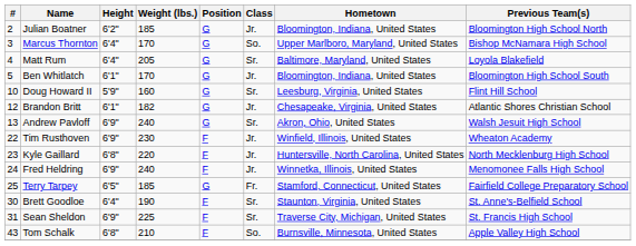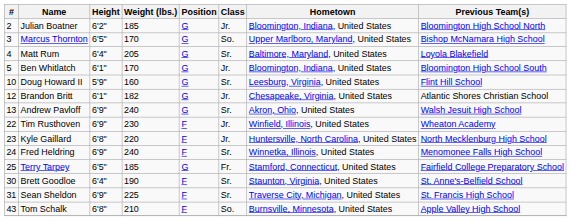 <table class="wikitable" style="font-size: 90%">
 <tr>
 <th>#</th>
 <th>Name</th>
 <th>Height</th>
 <th>Weight (lbs.)</th>
 <th>Position</th>
 <th>Class</th>
 <th>Hometown</th>
 <th>Previous Team(s)</th>
 </tr>
 <tr>
 <td>2</td>
 <td>Julian Boatner</td>
 <td>6'2"</td>
 <td>185</td>
 <td><a href='#'>G</a></td>
 <td>Jr.</td>
 <td><a href='#'>Bloomington, Indiana</a>, United States</td>
 <td><a href='#'>Bloomington High School North</a></td>
 </tr>
 <tr>
 <td>3</td>
 <td><a href='#'>Marcus Thornton</a></td>
-<td>6'4"</td>
+<td>6'5"</td>
 <td>170</td>
 <td><a href='#'>G</a></td>
 <td>So.</td>
 <td><a href='#'>Upper Marlboro, Maryland</a>, United States</td>
 <td><a href='#'>Bishop McNamara High School</a></td>
 </tr>
 <tr>
 <td>4</td>
 <td>Matt Rum</td>
 <td>6'4"</td>
 <td>205</td>
 <td><a href='#'>G</a></td>
 <td>Sr.</td>
 <td><a href='#'>Baltimore, Maryland</a>, United States</td>
 <td><a href='#'>Loyola Blakefield</a></td>
 </tr>
 <tr>
 <td>5</td>
 <td>Ben Whitlatch</td>
 <td>6'1"</td>
 <td>170</td>
 <td><a href='#'>G</a></td>
 <td>Jr.</td>
 <td><a href='#'>Bloomington, Indiana</a>, United States</td>
 <td><a href='#'>Bloomington High School South</a></td>
 </tr>
 <tr>
 <td>10</td>
 <td>Doug Howard II</td>
 <td>5'9"</td>
 <td>160</td>
 <td><a href='#'>G</a></td>
 <td>Sr.</td>
 <td><a href='#'>Leesburg, Virginia</a>, United States</td>
 <td><a href='#'>Flint Hill School</a></td>
 </tr>
 <tr>
 <td>12</td>
 <td>Brandon Britt</td>
 <td>6'1"</td>
 <td>182</td>
 <td><a href='#'>G</a></td>
 <td>Jr.</td>
 <td><a href='#'>Chesapeake, Virginia</a>, United States</td>
 <td>Atlantic Shores Christian School</td>
 </tr>
 <tr>
 <td>13</td>
 <td>Andrew Pavloff</td>
 <td>6'9"</td>
 <td>240</td>
 <td><a href='#'>G</a></td>
 <td>Sr.</td>
 <td><a href='#'>Akron, Ohio</a>, United States</td>
 <td><a href='#'>Walsh Jesuit High School</a></td>
 </tr>
 <tr>
 <td>22</td>
 <td>Tim Rusthoven</td>
 <td>6'9"</td>
 <td>230</td>
 <td><a href='#'>F</a></td>
 <td>Jr.</td>
 <td><a href='#'>Winfield, Illinois</a>, United States</td>
 <td><a href='#'>Wheaton Academy</a></td>
 </tr>
 <tr>
 <td>23</td>
 <td>Kyle Gaillard</td>
 <td>6'8"</td>
 <td>220</td>
 <td><a href='#'>F</a></td>
 <td>Jr.</td>
 <td><a href='#'>Huntersville, North Carolina</a>, United States</td>
 <td><a href='#'>North Mecklenburg High School</a></td>
 </tr>
 <tr>
 <td>24</td>
 <td>Fred Heldring</td>
 <td>6'9"</td>
 <td>240</td>
 <td><a href='#'>F</a></td>
-<td>Jr.</td>
+<td>Sr.</td>
 <td><a href='#'>Winnetka, Illinois</a>, United States</td>
 <td><a href='#'>Menomonee Falls High School</a></td>
 </tr>
 <tr>
 <td>25</td>
 <td><a href='#'>Terry Tarpey</a></td>
 <td>6'5"</td>
 <td>185</td>
 <td><a href='#'>G</a></td>
 <td>Fr.</td>
 <td><a href='#'>Stamford, Connecticut</a>, United States</td>
 <td><a href='#'>Fairfield College Preparatory School</a></td>
 </tr>
 <tr>
 <td>30</td>
 <td>Brett Goodloe</td>
 <td>6'4"</td>
 <td>190</td>
 <td><a href='#'>F</a></td>
 <td>Sr.</td>
 <td><a href='#'>Staunton, Virginia</a>, United States</td>
 <td><a href='#'>St. Anne's-Belfield School</a></td>
 </tr>
 <tr>
 <td>31</td>
 <td>Sean Sheldon</td>
 <td>6'9"</td>
 <td>225</td>
 <td><a href='#'>F</a></td>
 <td>Sr.</td>
 <td><a href='#'>Traverse City, Michigan</a>, United States</td>
 <td><a href='#'>St. Francis High School</a></td>
 </tr>
 <tr>
 <td>43</td>
 <td>Tom Schalk</td>
 <td>6'8"</td>
 <td>210</td>
 <td><a href='#'>F</a></td>
 <td>So.</td>
 <td><a href='#'>Burnsville, Minnesota</a>, United States</td>
 <td><a href='#'>Apple Valley High School</a></td>
 </tr>
 <tr>
 </tr>
 </table>
